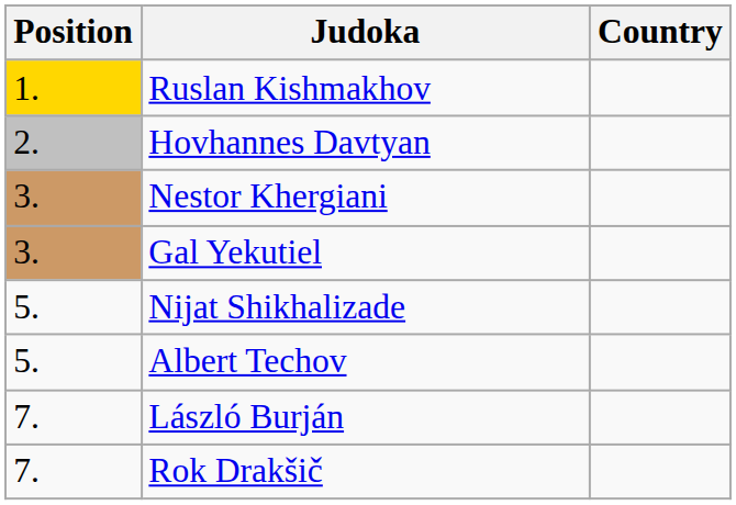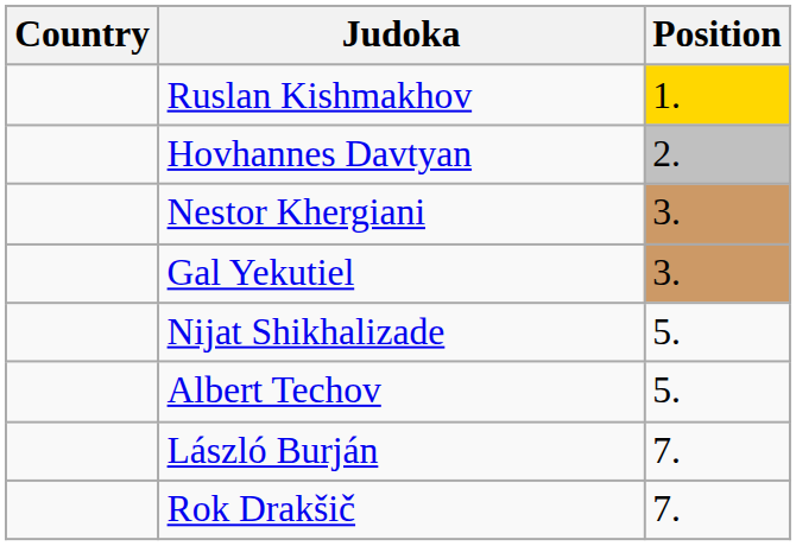 <table class=wikitable>
 <tr>
+<th width=10>Country</th>
+<th width=200>Judoka</th>
 <th width=10>Position</th>
-<th width=200>Judoka</th>
-<th width=10>Country</th>
 </tr>
 <tr>
+<td></td>
+<td><a href='#'>Ruslan Kishmakhov</a></td>
 <td bgcolor=gold>1.</td>
-<td><a href='#'>Ruslan Kishmakhov</a></td>
-<td></td>
 </tr>
 <tr>
+<td></td>
+<td><a href='#'>Hovhannes Davtyan</a></td>
 <td bgcolor="silver">2.</td>
-<td><a href='#'>Hovhannes Davtyan</a></td>
-<td></td>
 </tr>
 <tr>
+<td></td>
+<td><a href='#'>Nestor Khergiani</a></td>
 <td bgcolor="CC9966">3.</td>
-<td><a href='#'>Nestor Khergiani</a></td>
-<td></td>
 </tr>
 <tr>
+<td></td>
+<td><a href='#'>Gal Yekutiel</a></td>
 <td bgcolor="CC9966">3.</td>
-<td><a href='#'>Gal Yekutiel</a></td>
-<td></td>
 </tr>
 <tr>
+<td></td>
+<td><a href='#'>Nijat Shikhalizade</a></td>
 <td>5.</td>
-<td><a href='#'>Nijat Shikhalizade</a></td>
-<td></td>
 </tr>
 <tr>
+<td></td>
+<td><a href='#'>Albert Techov</a></td>
 <td>5.</td>
-<td><a href='#'>Albert Techov</a></td>
-<td></td>
 </tr>
 <tr>
+<td></td>
+<td><a href='#'>László Burján</a></td>
 <td>7.</td>
-<td><a href='#'>László Burján</a></td>
-<td></td>
 </tr>
 <tr>
+<td></td>
+<td><a href='#'>Rok Drakšič</a></td>
 <td>7.</td>
-<td><a href='#'>Rok Drakšič</a></td>
-<td></td>
 </tr>
 </table>
